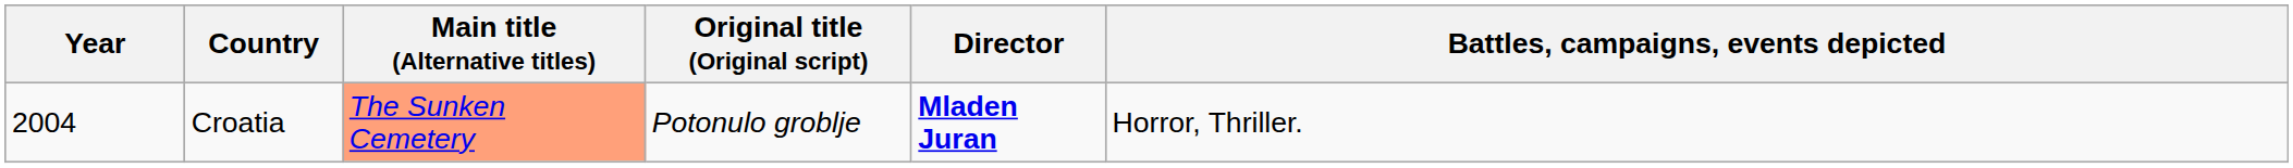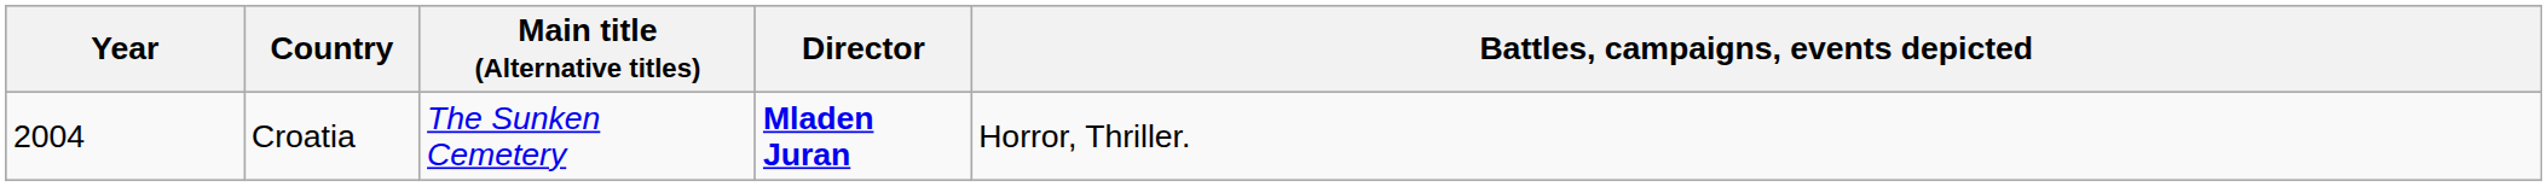 <table class="wikitable sortable" style="width:100%;">
 <tr>
 <th class="unsortable">Year</th>
 <th width= 80>Country</th>
 <th width=160>Main title<br><small>(Alternative titles)</small></th>
-<th width=140>Original title<br><small>(Original script)</small></th>
 <th width=100>Director</th>
 <th class="unsortable">Battles, campaigns, events depicted</th>
 </tr>
 <tr>
 <td>2004</td>
 <td>Croatia</td>
-<td style="background: lightsalmon;"><em><a href='#'>The Sunken Cemetery</a></em></td>
-<td><em>Potonulo groblje</em></td>
+<td><em><a href='#'>The Sunken Cemetery</a></em></td>
 <td><strong><a href='#'>Mladen Juran</a></strong></td>
 <td>Horror, Thriller.</td>
 </tr>
 </table>
